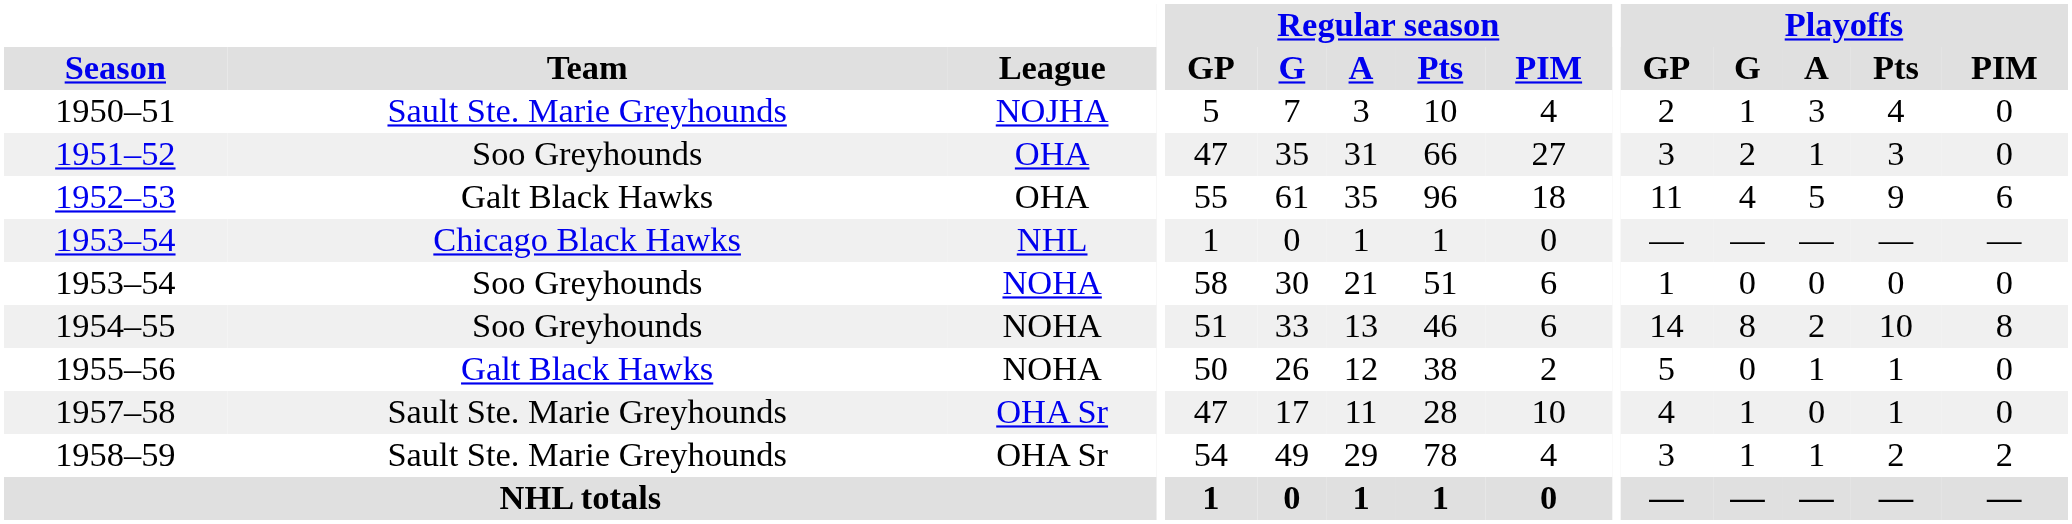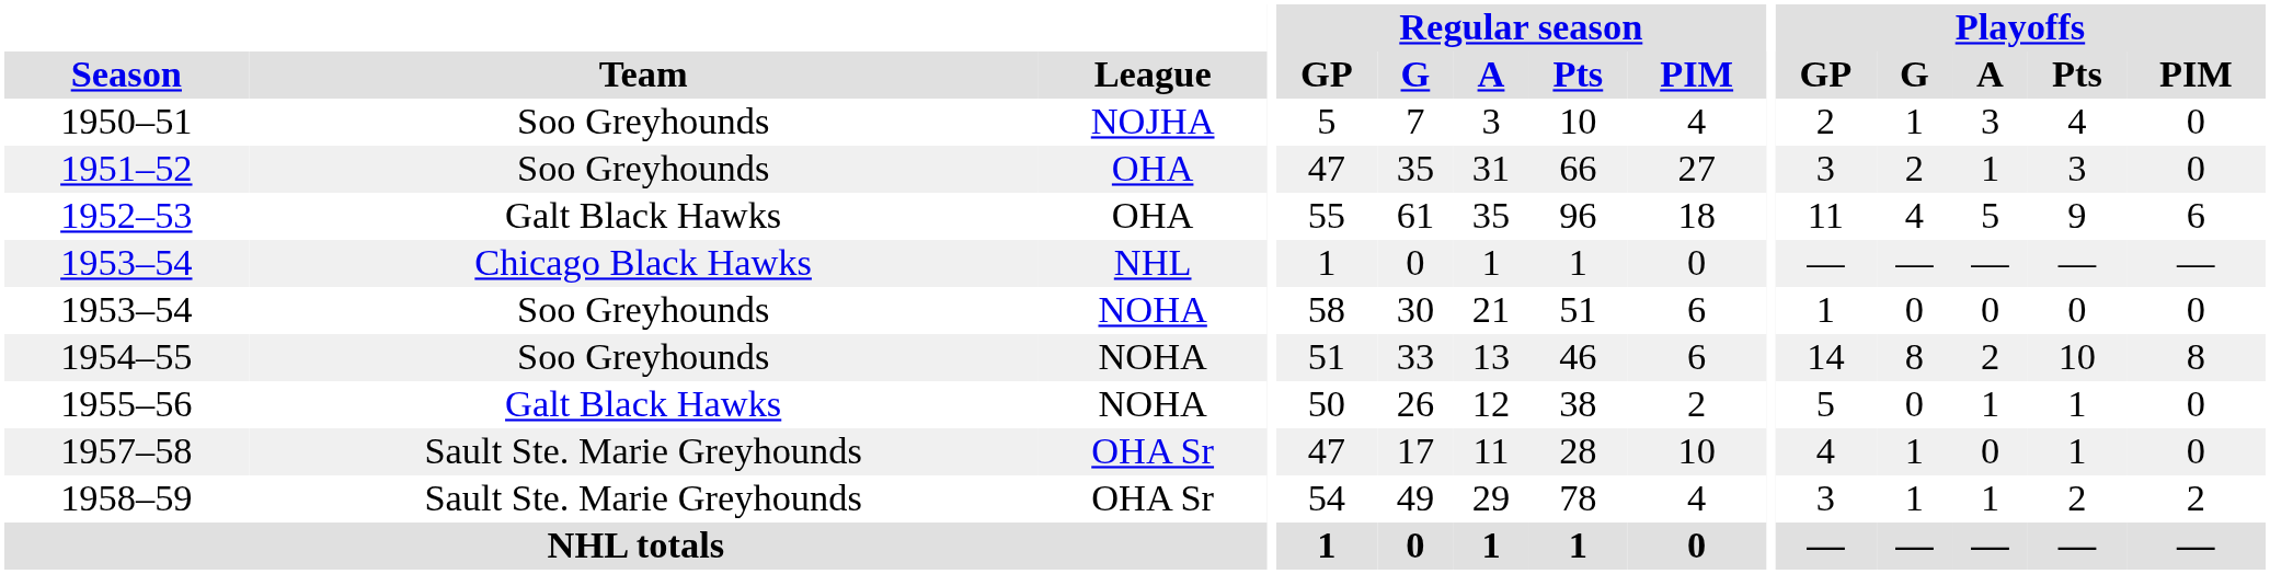 <table border="0" cellpadding="1" cellspacing="0" style="text-align:center; width:60em">
 <tr bgcolor="#e0e0e0">
 <th colspan="3" bgcolor="#ffffff"></th>
 <th rowspan="100" bgcolor="#ffffff"></th>
 <th colspan="5"><a href='#'>Regular season</a></th>
 <th rowspan="100" bgcolor="#ffffff"></th>
 <th colspan="5"><a href='#'>Playoffs</a></th>
 </tr>
 <tr bgcolor="#e0e0e0">
 <th><a href='#'>Season</a></th>
 <th>Team</th>
 <th>League</th>
 <th>GP</th>
 <th><a href='#'>G</a></th>
 <th><a href='#'>A</a></th>
 <th><a href='#'>Pts</a></th>
 <th><a href='#'>PIM</a></th>
 <th>GP</th>
 <th>G</th>
 <th>A</th>
 <th>Pts</th>
 <th>PIM</th>
 </tr>
 <tr>
 <td>1950–51</td>
-<td><a href='#'>Sault Ste. Marie Greyhounds</a></td>
+<td>Soo Greyhounds</td>
 <td><a href='#'>NOJHA</a></td>
 <td>5</td>
 <td>7</td>
 <td>3</td>
 <td>10</td>
 <td>4</td>
 <td>2</td>
 <td>1</td>
 <td>3</td>
 <td>4</td>
 <td>0</td>
 </tr>
 <tr bgcolor="#f0f0f0">
 <td><a href='#'>1951–52</a></td>
 <td>Soo Greyhounds</td>
 <td><a href='#'>OHA</a></td>
 <td>47</td>
 <td>35</td>
 <td>31</td>
 <td>66</td>
 <td>27</td>
 <td>3</td>
 <td>2</td>
 <td>1</td>
 <td>3</td>
 <td>0</td>
 </tr>
 <tr>
 <td><a href='#'>1952–53</a></td>
 <td>Galt Black Hawks</td>
 <td>OHA</td>
 <td>55</td>
 <td>61</td>
 <td>35</td>
 <td>96</td>
 <td>18</td>
 <td>11</td>
 <td>4</td>
 <td>5</td>
 <td>9</td>
 <td>6</td>
 </tr>
 <tr bgcolor="#f0f0f0">
 <td><a href='#'>1953–54</a></td>
 <td><a href='#'>Chicago Black Hawks</a></td>
 <td><a href='#'>NHL</a></td>
 <td>1</td>
 <td>0</td>
 <td>1</td>
 <td>1</td>
 <td>0</td>
 <td>—</td>
 <td>—</td>
 <td>—</td>
 <td>—</td>
 <td>—</td>
 </tr>
 <tr>
 <td>1953–54</td>
 <td>Soo Greyhounds</td>
 <td><a href='#'>NOHA</a></td>
 <td>58</td>
 <td>30</td>
 <td>21</td>
 <td>51</td>
 <td>6</td>
 <td>1</td>
 <td>0</td>
 <td>0</td>
 <td>0</td>
 <td>0</td>
 </tr>
 <tr bgcolor="#f0f0f0">
 <td>1954–55</td>
 <td>Soo Greyhounds</td>
 <td>NOHA</td>
 <td>51</td>
 <td>33</td>
 <td>13</td>
 <td>46</td>
 <td>6</td>
 <td>14</td>
 <td>8</td>
 <td>2</td>
 <td>10</td>
 <td>8</td>
 </tr>
 <tr>
 <td>1955–56</td>
 <td><a href='#'>Galt Black Hawks</a></td>
 <td>NOHA</td>
 <td>50</td>
 <td>26</td>
 <td>12</td>
 <td>38</td>
 <td>2</td>
 <td>5</td>
 <td>0</td>
 <td>1</td>
 <td>1</td>
 <td>0</td>
 </tr>
 <tr bgcolor="#f0f0f0">
 <td>1957–58</td>
 <td>Sault Ste. Marie Greyhounds</td>
 <td><a href='#'>OHA Sr</a></td>
 <td>47</td>
 <td>17</td>
 <td>11</td>
 <td>28</td>
 <td>10</td>
 <td>4</td>
 <td>1</td>
 <td>0</td>
 <td>1</td>
 <td>0</td>
 </tr>
 <tr>
 <td>1958–59</td>
 <td>Sault Ste. Marie Greyhounds</td>
 <td>OHA Sr</td>
 <td>54</td>
 <td>49</td>
 <td>29</td>
 <td>78</td>
 <td>4</td>
 <td>3</td>
 <td>1</td>
 <td>1</td>
 <td>2</td>
 <td>2</td>
 </tr>
 <tr bgcolor="#e0e0e0">
 <th colspan="3">NHL totals</th>
 <th>1</th>
 <th>0</th>
 <th>1</th>
 <th>1</th>
 <th>0</th>
 <th>—</th>
 <th>—</th>
 <th>—</th>
 <th>—</th>
 <th>—</th>
 </tr>
 </table>
